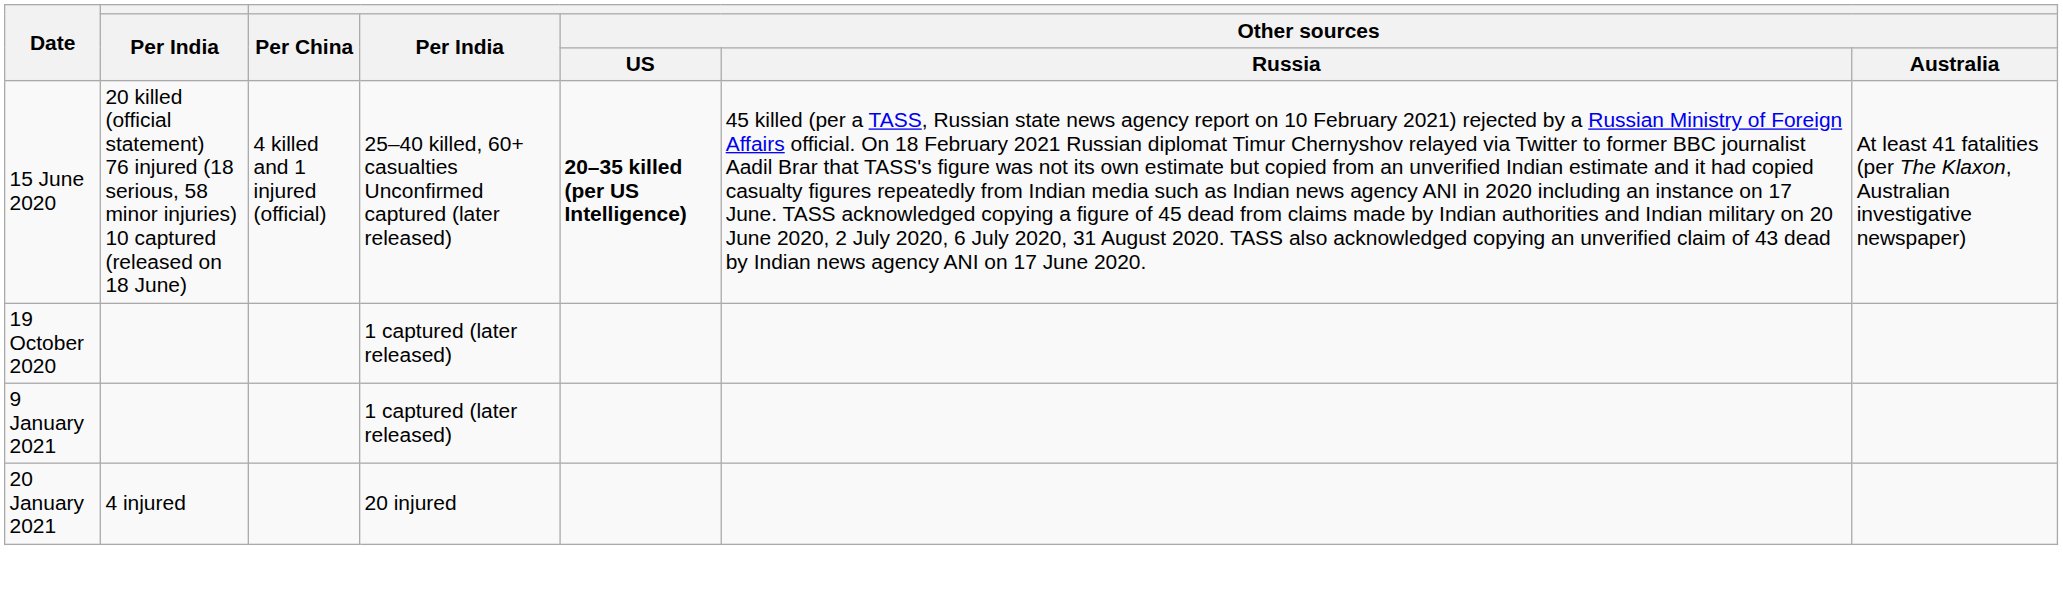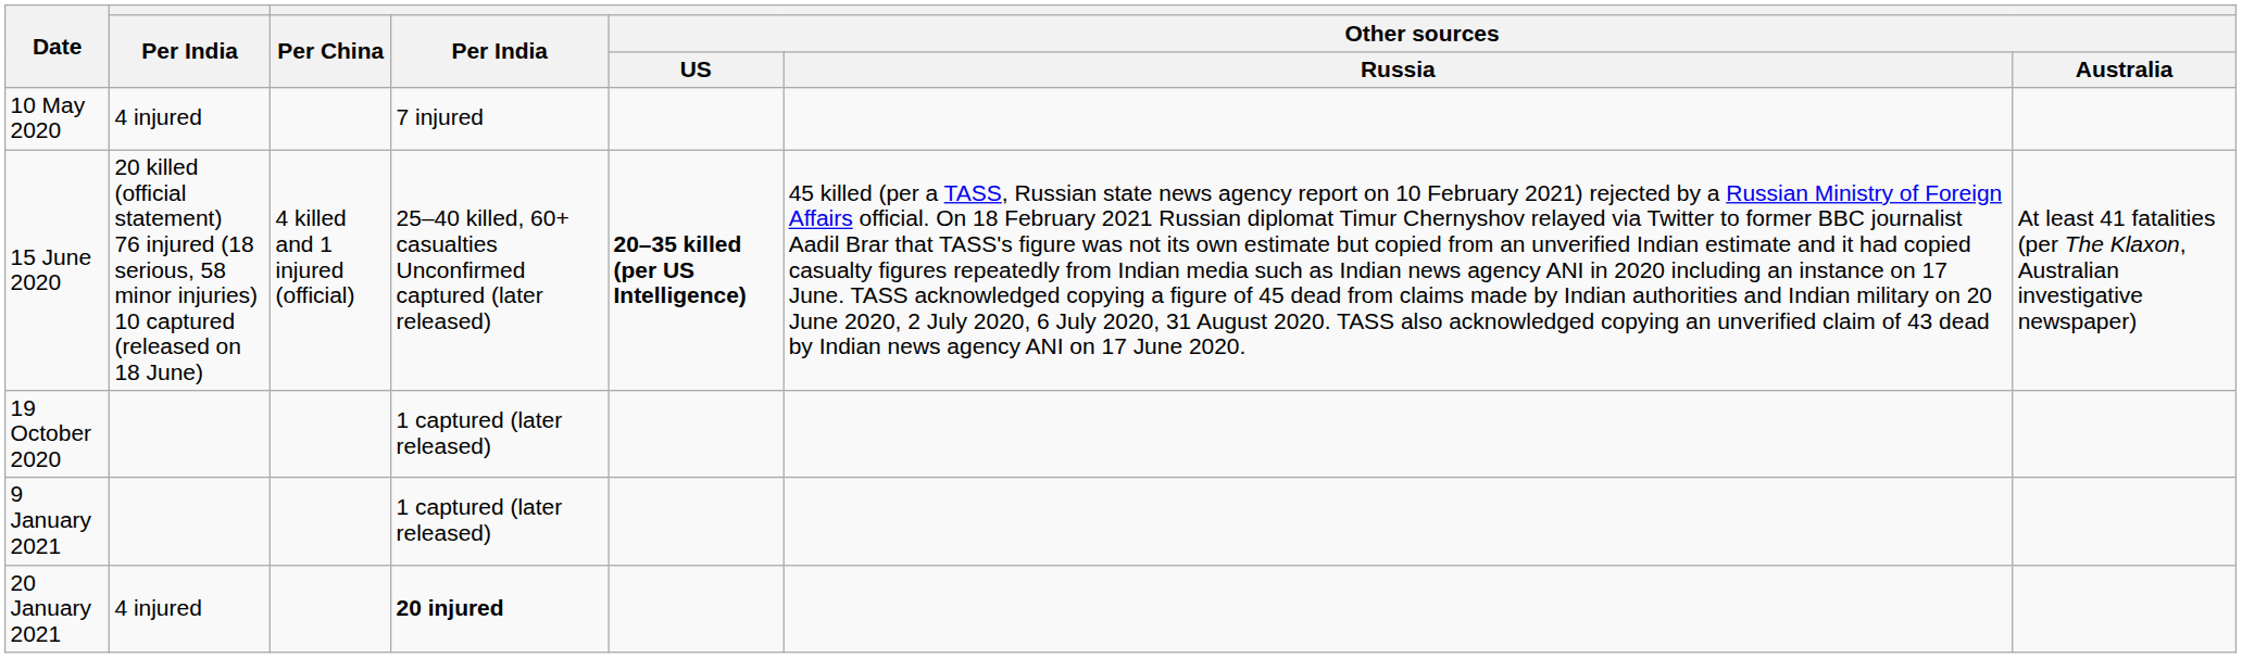 <table class="wikitable">
 <tr>
 <th rowspan="3">Date</th>
 <th></th>
 <th colspan="5"></th>
 </tr>
 <tr>
 <th rowspan="2">Per India</th>
 <th rowspan="2">Per China</th>
 <th rowspan="2">Per India</th>
 <th colspan="3">Other sources</th>
 </tr>
 <tr>
 <th>US</th>
 <th>Russia</th>
 <th>Australia</th>
+</tr>
+<tr>
+<td>10 May 2020</td>
+<td>4 injured</td>
+<td></td>
+<td>7 injured</td>
+<td></td>
+<td></td>
+<td></td>
 </tr>
 <tr>
 <td>15 June 2020</td>
 <td>20 killed (official statement)<br>76 injured (18 serious, 58 minor injuries)<br>10 captured (released on 18 June)</td>
 <td>4 killed and 1 injured (official) <br><br></td>
 <td>25–40 killed, 60+ casualties Unconfirmed captured (later released)</td>
 <td><strong>20–35 killed (per US Intelligence)</strong></td>
 <td>45 killed (per a <a href='#'>TASS</a>, Russian state news agency report on 10 February 2021) rejected by a <a href='#'>Russian Ministry of Foreign Affairs</a> official. On 18 February 2021 Russian diplomat Timur Chernyshov relayed via Twitter to former BBC journalist Aadil Brar that TASS's figure was not its own estimate but copied from an unverified Indian estimate and it had copied casualty figures repeatedly from Indian media such as Indian news agency ANI in 2020 including an instance on 17 June. TASS acknowledged copying a figure of 45 dead from claims made by Indian authorities and Indian military on 20 June 2020, 2 July 2020, 6 July 2020, 31 August 2020. TASS also acknowledged copying an unverified claim of 43 dead by Indian news agency ANI on 17 June 2020.</td>
 <td>At least 41 fatalities (per <em>The Klaxon</em>, Australian investigative newspaper)</td>
 </tr>
 <tr>
 <td>19 October 2020</td>
 <td></td>
 <td></td>
 <td>1 captured (later released)</td>
 <td></td>
 <td></td>
 <td></td>
 </tr>
 <tr>
 <td>9 January 2021</td>
 <td></td>
 <td></td>
 <td>1 captured (later released)</td>
 <td></td>
 <td></td>
 <td></td>
 </tr>
 <tr>
 <td>20 January 2021</td>
 <td>4 injured</td>
 <td></td>
-<td>20 injured</td>
+<td><strong>20 injured</strong></td>
 <td></td>
 <td></td>
 <td></td>
 </tr>
 </table>
